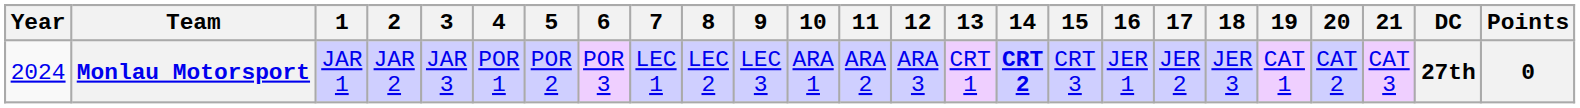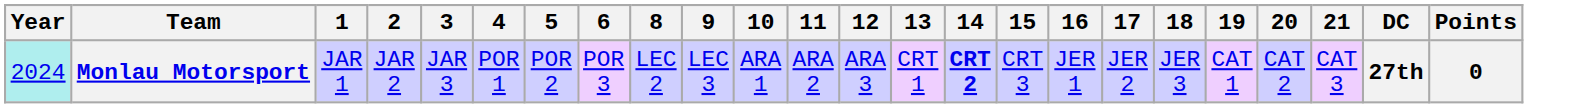 <table class="wikitable" style="text-align:center; font-size:85%">
 <tr>
 <th>Year</th>
 <th>Team</th>
 <th>1</th>
 <th>2</th>
 <th>3</th>
 <th>4</th>
 <th>5</th>
 <th>6</th>
-<th>7</th>
 <th>8</th>
 <th>9</th>
 <th>10</th>
 <th>11</th>
 <th>12</th>
 <th>13</th>
 <th>14</th>
 <th>15</th>
 <th>16</th>
 <th>17</th>
 <th>18</th>
 <th>19</th>
 <th>20</th>
 <th>21</th>
 <th>DC</th>
 <th>Points</th>
 </tr>
 <tr>
-<td><a href='#'>2024</a></td>
+<td style="background: paleturquoise;"><a href='#'>2024</a></td>
 <th nowrap><a href='#'>Monlau Motorsport</a></th>
 <td style="background:#CFCFFF"><a href='#'>JAR<br>1</a><br></td>
 <td style="background:#CFCFFF"><a href='#'>JAR<br>2</a><br></td>
 <td style="background:#CFCFFF"><a href='#'>JAR<br>3</a><br></td>
 <td style="background:#CFCFFF"><a href='#'>POR<br>1</a><br></td>
 <td style="background:#CFCFFF"><a href='#'>POR<br>2</a><br></td>
 <td style="background:#EFCFFF"><a href='#'>POR<br>3</a><br></td>
-<td style="background:#CFCFFF"><a href='#'>LEC<br>1</a><br></td>
 <td style="background:#CFCFFF"><a href='#'>LEC<br>2</a><br></td>
 <td style="background:#CFCFFF"><a href='#'>LEC<br>3</a><br></td>
 <td style="background:#CFCFFF"><a href='#'>ARA<br>1</a><br></td>
 <td style="background:#CFCFFF"><a href='#'>ARA<br>2</a><br></td>
 <td style="background:#CFCFFF"><a href='#'>ARA<br>3</a><br></td>
 <td style="background:#EFCFFF"><a href='#'>CRT<br>1</a><br></td>
 <td style="background:#CFCFFF"><strong><a href='#'>CRT<br>2</a><br></strong></td>
 <td style="background:#CFCFFF"><a href='#'>CRT<br>3</a><br></td>
 <td style="background:#CFCFFF"><a href='#'>JER<br>1</a><br></td>
 <td style="background:#CFCFFF"><a href='#'>JER<br>2</a><br></td>
 <td style="background:#CFCFFF"><a href='#'>JER<br>3</a><br></td>
 <td style="background:#EFCFFF"><a href='#'>CAT<br>1</a><br></td>
 <td style="background:#CFCFFF"><a href='#'>CAT<br>2</a><br></td>
 <td style="background:#EFCFFF"><a href='#'>CAT<br>3</a><br></td>
 <th>27th</th>
 <th>0</th>
 </tr>
 </table>
